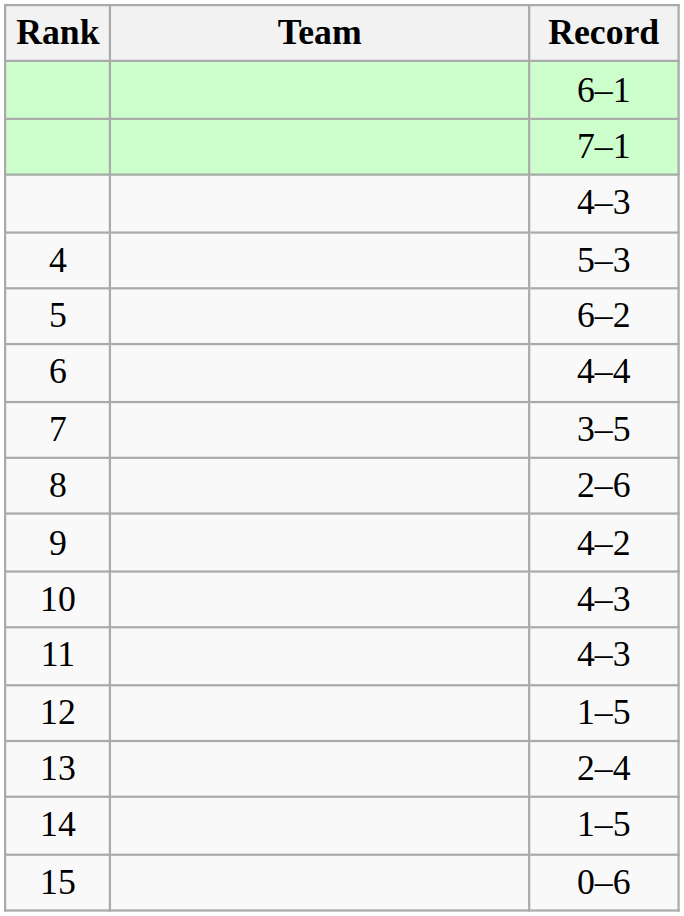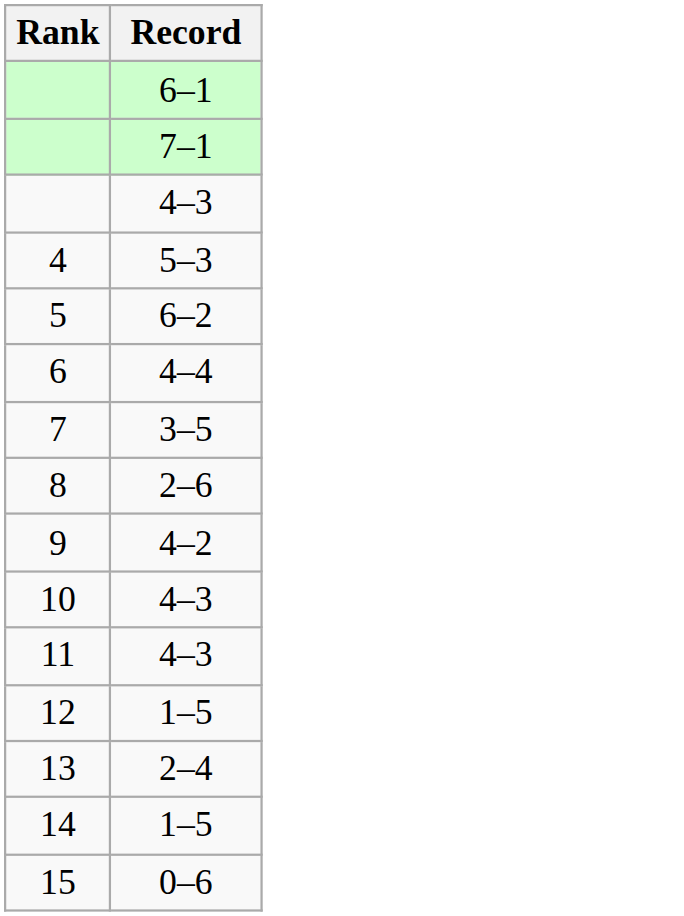 <table class="wikitable" style="text-align: center;">
 <tr>
 <th width=40>Rank</th>
-<th width=180>Team</th>
 <th width=60>Record</th>
 </tr>
 <tr bgcolor="#ccffcc">
 <td></td>
-<td align="left"></td>
 <td>6–1</td>
 </tr>
 <tr bgcolor="#ccffcc">
 <td></td>
-<td align="left"></td>
 <td>7–1</td>
 </tr>
 <tr>
 <td></td>
-<td align="left"></td>
 <td>4–3</td>
 </tr>
 <tr>
 <td>4</td>
-<td align="left"></td>
 <td>5–3</td>
 </tr>
 <tr>
 <td>5</td>
-<td align="left"></td>
 <td>6–2</td>
 </tr>
 <tr>
 <td>6</td>
-<td align="left"></td>
 <td>4–4</td>
 </tr>
 <tr>
 <td>7</td>
-<td align="left"></td>
 <td>3–5</td>
 </tr>
 <tr>
 <td>8</td>
-<td align="left"></td>
 <td>2–6</td>
 </tr>
 <tr>
 <td>9</td>
-<td align="left"></td>
 <td>4–2</td>
 </tr>
 <tr>
 <td>10</td>
-<td align="left"></td>
 <td>4–3</td>
 </tr>
 <tr>
 <td>11</td>
-<td align="left"></td>
 <td>4–3</td>
 </tr>
 <tr>
 <td>12</td>
-<td align="left"></td>
 <td>1–5</td>
 </tr>
 <tr>
 <td>13</td>
-<td align="left"></td>
 <td>2–4</td>
 </tr>
 <tr>
 <td>14</td>
-<td align="left"></td>
 <td>1–5</td>
 </tr>
 <tr>
 <td>15</td>
-<td align="left"></td>
 <td>0–6</td>
 </tr>
 </table>
